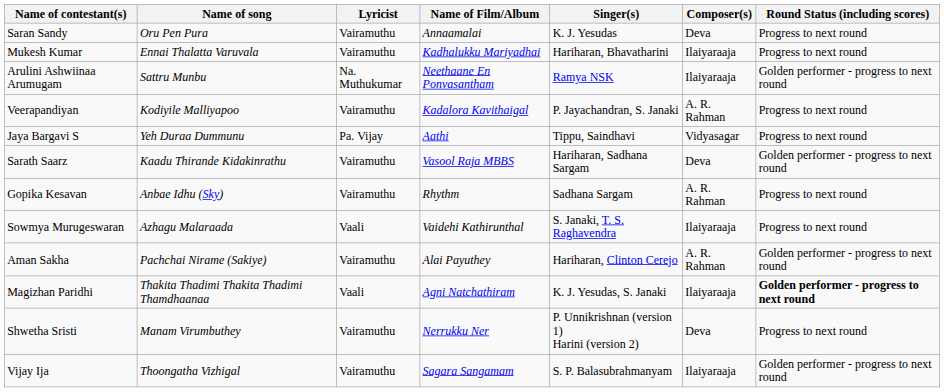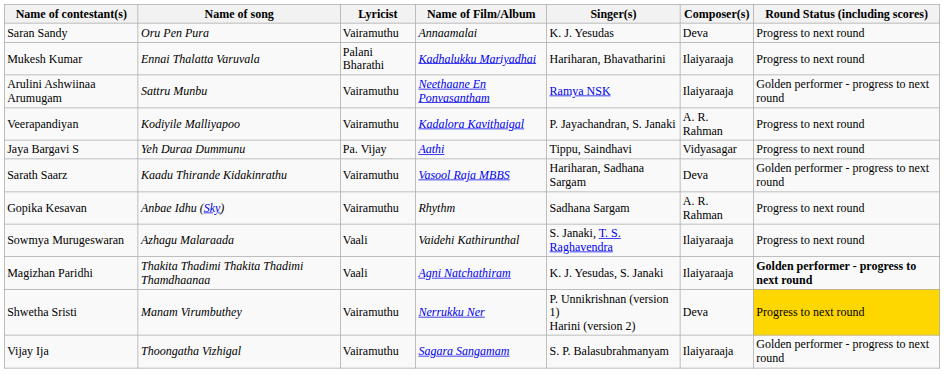 <table class="wikitable">
 <tr>
 <th>Name of contestant(s)</th>
 <th>Name of song</th>
 <th>Lyricist</th>
 <th>Name of Film/Album</th>
 <th>Singer(s)</th>
 <th>Composer(s)</th>
 <th>Round Status (including scores)</th>
 </tr>
 <tr>
 <td>Saran Sandy</td>
 <td><em>Oru Pen Pura</em></td>
 <td>Vairamuthu</td>
 <td><em>Annaamalai</em></td>
 <td>K. J. Yesudas</td>
 <td>Deva</td>
 <td>Progress to next round</td>
 </tr>
 <tr>
 <td>Mukesh Kumar</td>
 <td><em>Ennai Thalatta Varuvala</em></td>
-<td>Vairamuthu</td>
+<td>Palani Bharathi</td>
 <td><a href='#'><em>Kadhalukku Mariyadhai</em></a></td>
 <td>Hariharan, Bhavatharini</td>
 <td>Ilaiyaraaja</td>
 <td>Progress to next round</td>
 </tr>
 <tr>
 <td>Arulini Ashwiinaa Arumugam</td>
 <td><em>Sattru Munbu</em></td>
-<td>Na. Muthukumar</td>
+<td>Vairamuthu</td>
 <td><a href='#'><em>Neethaane En Ponvasantham</em></a></td>
 <td><a href='#'>Ramya NSK</a></td>
 <td>Ilaiyaraaja</td>
 <td>Golden performer - progress to next round</td>
 </tr>
 <tr>
 <td>Veerapandiyan</td>
 <td><em>Kodiyile Malliyapoo</em></td>
 <td>Vairamuthu</td>
 <td><a href='#'><em>Kadalora Kavithaigal</em></a></td>
 <td>P. Jayachandran, S. Janaki</td>
 <td>A. R. Rahman</td>
 <td>Progress to next round</td>
 </tr>
 <tr>
 <td>Jaya Bargavi S</td>
 <td><em>Yeh Duraa Dummunu</em></td>
 <td>Pa. Vijay</td>
 <td><a href='#'><em>Aathi</em></a></td>
 <td>Tippu, Saindhavi</td>
 <td>Vidyasagar</td>
 <td>Progress to next round</td>
 </tr>
 <tr>
 <td>Sarath Saarz</td>
 <td><em>Kaadu Thirande Kidakinrathu</em></td>
 <td>Vairamuthu</td>
 <td><a href='#'><em>Vasool Raja MBBS</em></a></td>
 <td>Hariharan, Sadhana Sargam</td>
 <td>Deva</td>
 <td>Golden performer - progress to next round</td>
 </tr>
 <tr>
 <td>Gopika Kesavan</td>
 <td><em>Anbae Idhu (<a href='#'>Sky</a>)</em></td>
 <td>Vairamuthu</td>
 <td><em>Rhythm</em></td>
 <td>Sadhana Sargam</td>
 <td>A. R. Rahman</td>
 <td>Progress to next round</td>
 </tr>
 <tr>
 <td>Sowmya Murugeswaran</td>
 <td><em>Azhagu Malaraada</em></td>
 <td>Vaali</td>
 <td><em>Vaidehi Kathirunthal</em></td>
 <td>S. Janaki, <a href='#'>T. S. Raghavendra</a></td>
 <td>Ilaiyaraaja</td>
 <td>Progress to next round</td>
 </tr>
 <tr>
-<td>Aman Sakha</td>
-<td><em>Pachchai Nirame (Sakiye)</em></td>
-<td>Vairamuthu</td>
-<td><em>Alai Payuthey</em></td>
-<td>Hariharan, <a href='#'>Clinton Cerejo</a></td>
-<td>A. R. Rahman</td>
-<td>Golden performer - progress to next round</td>
-</tr>
-<tr>
 <td>Magizhan Paridhi</td>
 <td><em>Thakita Thadimi Thakita Thadimi Thamdhaanaa</em></td>
 <td>Vaali</td>
 <td><a href='#'><em>Agni Natchathiram</em></a></td>
 <td>K. J. Yesudas, S. Janaki</td>
 <td>Ilaiyaraaja</td>
 <td><strong>Golden performer - progress to next round</strong></td>
 </tr>
 <tr>
 <td>Shwetha Sristi</td>
 <td><em>Manam Virumbuthey</em></td>
 <td>Vairamuthu</td>
 <td><a href='#'><em>Nerrukku Ner</em></a></td>
 <td>P. Unnikrishnan (version 1)<br>Harini (version 2)</td>
 <td>Deva</td>
-<td>Progress to next round</td>
+<td style="background: gold;">Progress to next round</td>
 </tr>
 <tr>
 <td>Vijay Ija</td>
 <td><em>Thoongatha Vizhigal</em></td>
 <td>Vairamuthu</td>
 <td><a href='#'><em>Sagara Sangamam</em></a></td>
 <td>S. P. Balasubrahmanyam</td>
 <td>Ilaiyaraaja</td>
 <td>Golden performer - progress to next round</td>
 </tr>
 </table>
